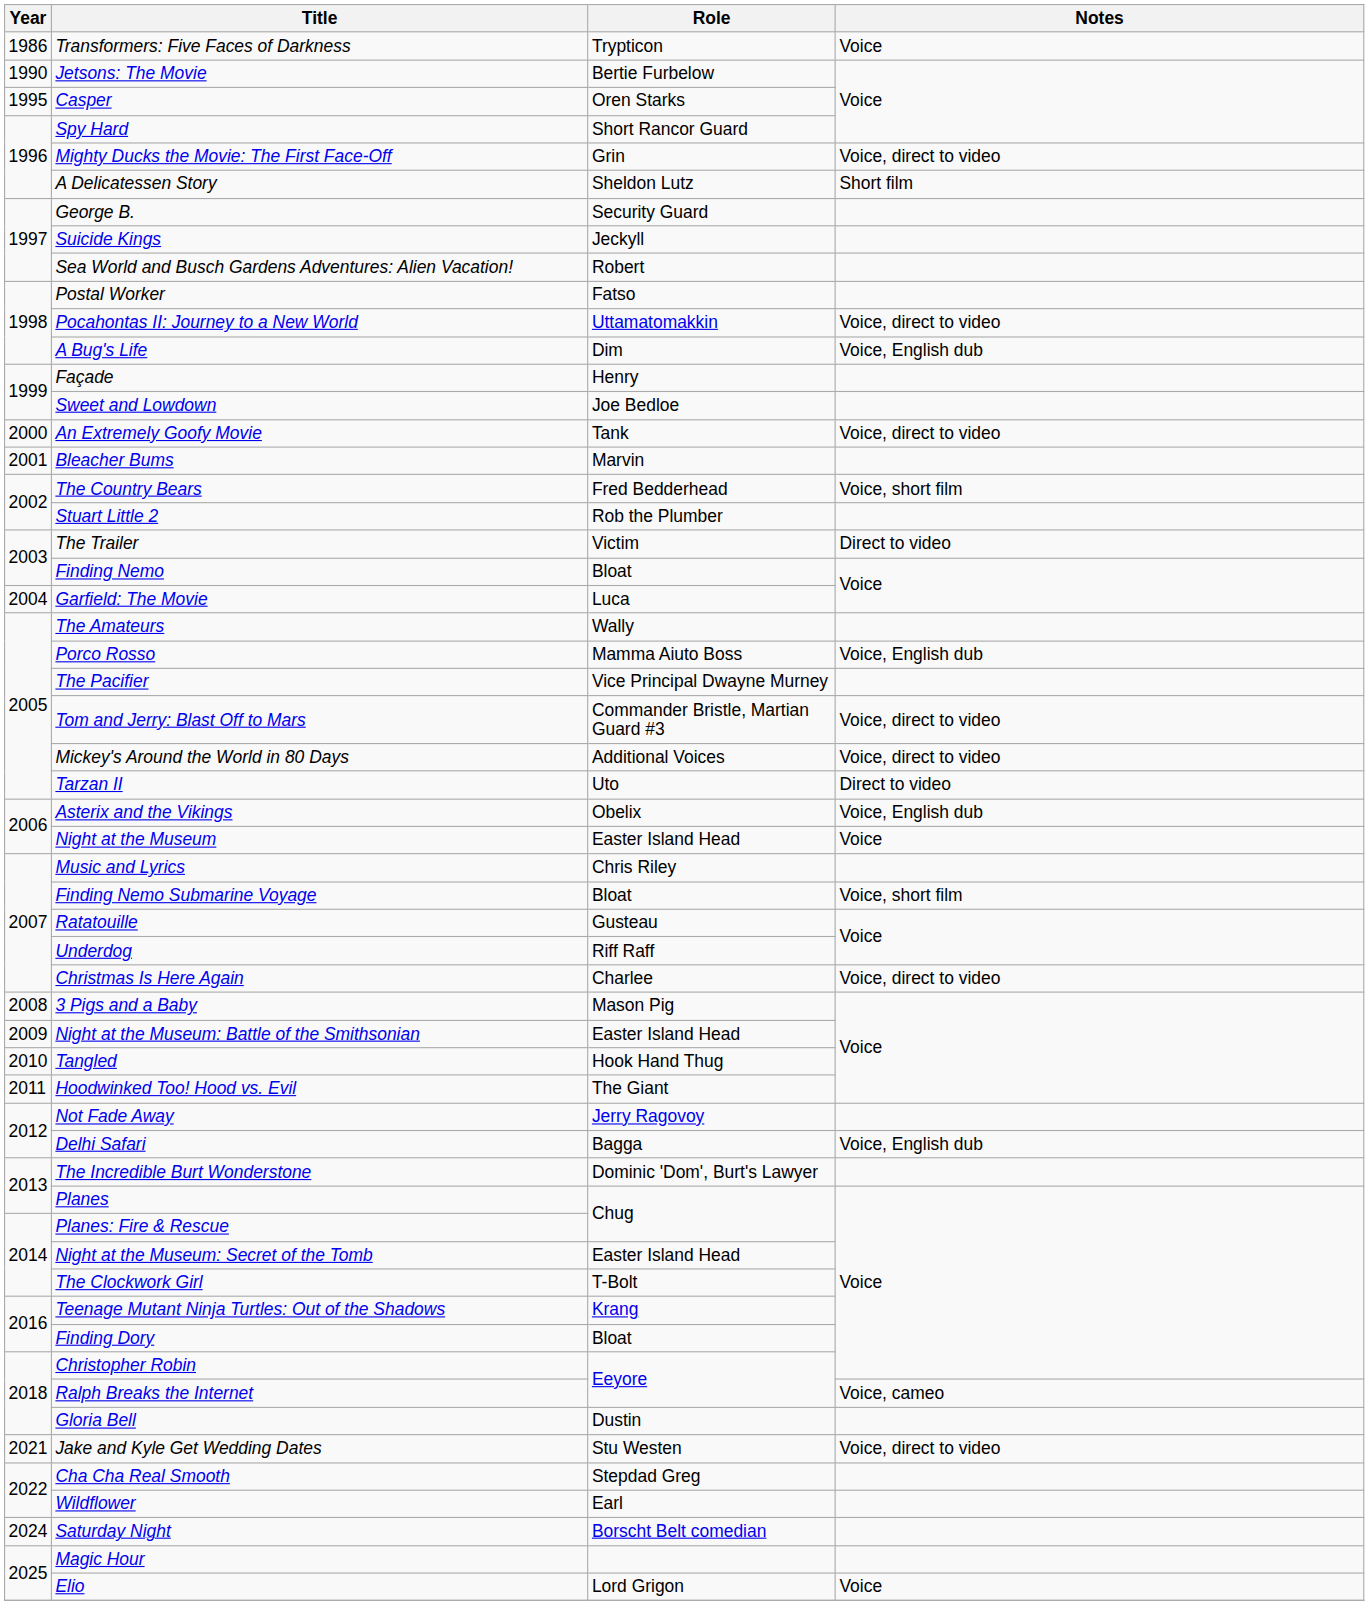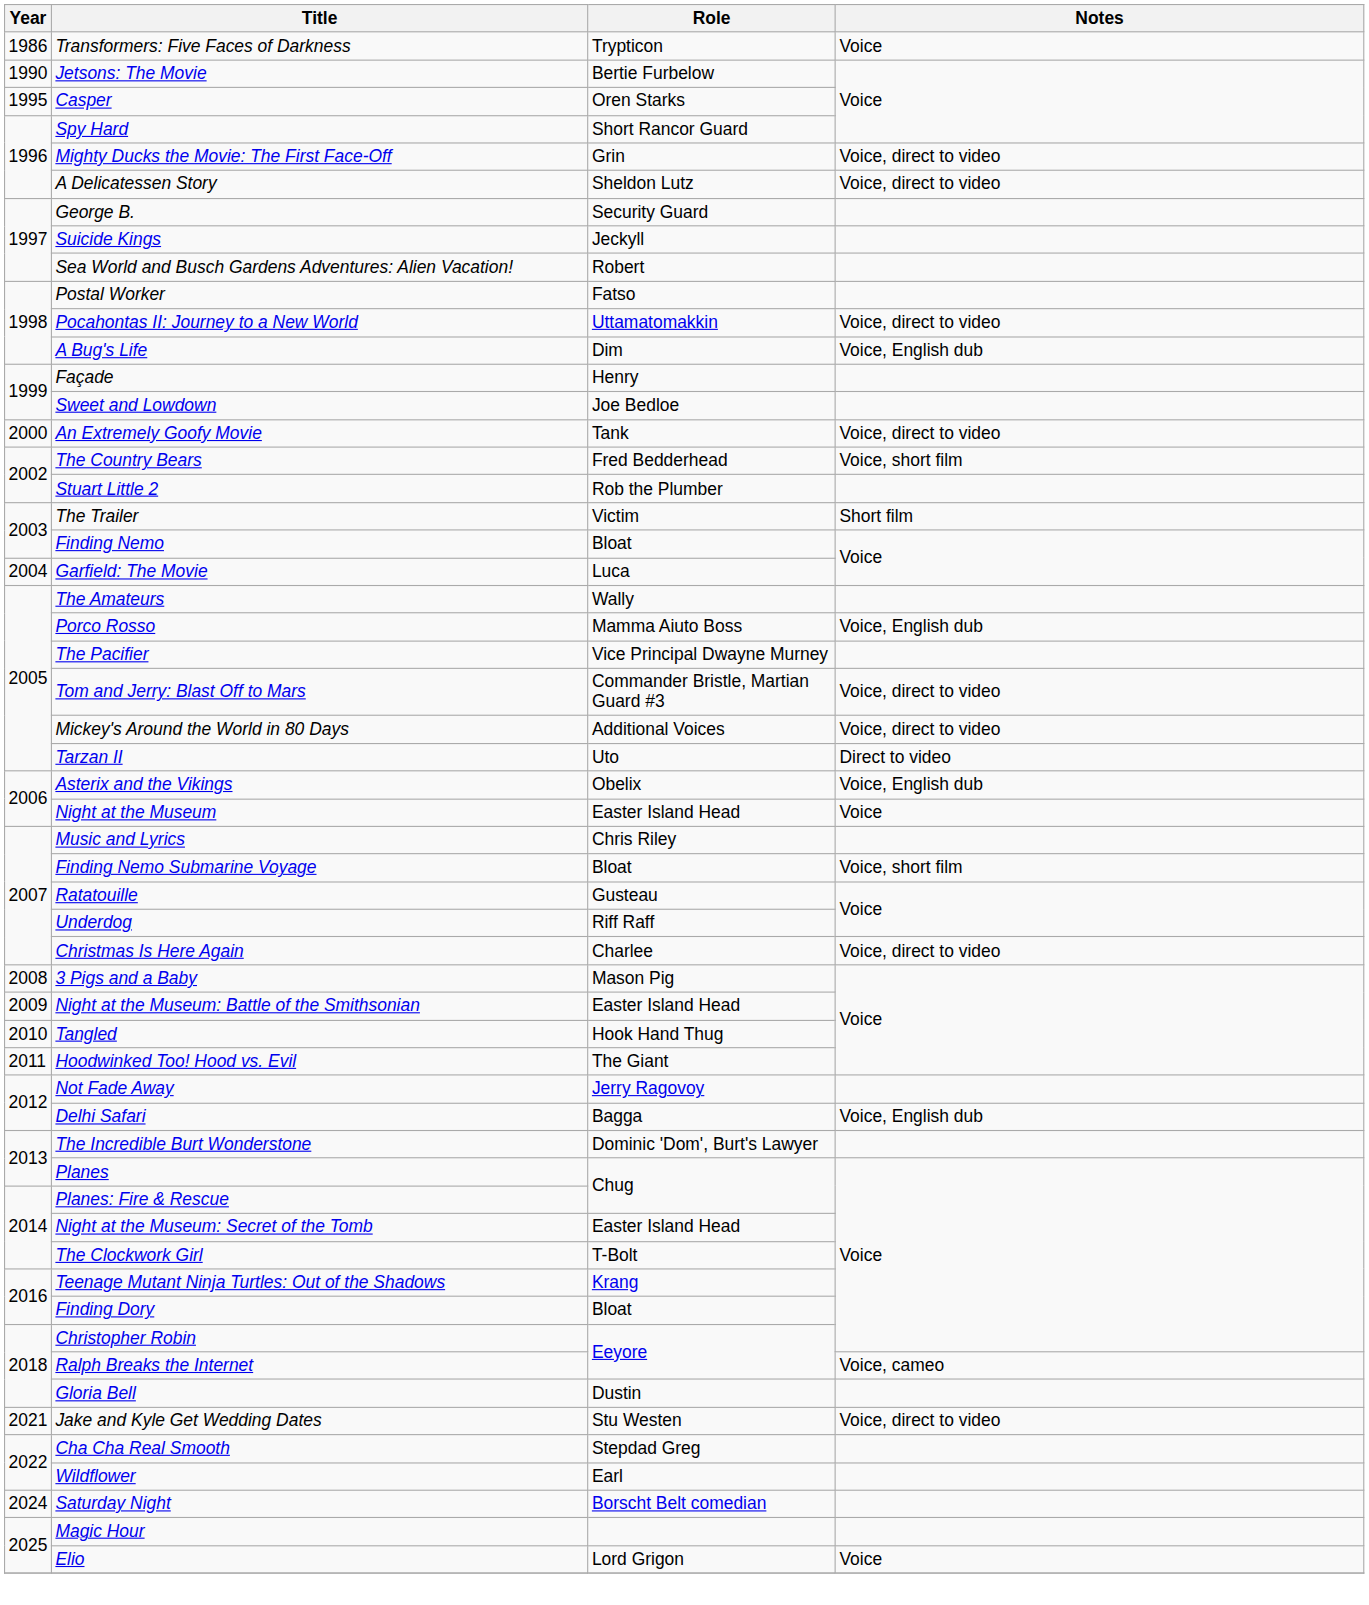 <table class="wikitable sortable">
 <tr>
 <th scope="col" style="width:1em;">Year</th>
 <th scope="col" style="width:35em;">Title</th>
 <th scope="col" style="width:15em;">Role</th>
 <th scope="col" style="width:35em;">Notes</th>
 </tr>
 <tr>
 <td>1986</td>
 <td><em>Transformers: Five Faces of Darkness</em></td>
 <td>Trypticon</td>
 <td>Voice</td>
 </tr>
 <tr>
 <td>1990</td>
 <td><em><a href='#'>Jetsons: The Movie</a></em></td>
 <td>Bertie Furbelow</td>
 <td rowspan=3>Voice</td>
 </tr>
 <tr>
 <td>1995</td>
 <td><em><a href='#'>Casper</a></em></td>
 <td>Oren Starks</td>
 </tr>
 <tr>
 <td rowspan=3>1996</td>
 <td><em><a href='#'>Spy Hard</a></em></td>
 <td>Short Rancor Guard</td>
 </tr>
 <tr>
 <td><em><a href='#'>Mighty Ducks the Movie: The First Face-Off</a></em></td>
 <td>Grin</td>
 <td>Voice, direct to video</td>
 </tr>
 <tr>
 <td><em>A Delicatessen Story</em></td>
 <td>Sheldon Lutz</td>
-<td>Short film</td>
+<td>Voice, direct to video</td>
 </tr>
 <tr>
 <td rowspan=3>1997</td>
 <td><em>George B.</em></td>
 <td>Security Guard</td>
 <td></td>
 </tr>
 <tr>
 <td><em><a href='#'>Suicide Kings</a></em></td>
 <td>Jeckyll</td>
 <td></td>
 </tr>
 <tr>
 <td><em>Sea World and Busch Gardens Adventures: Alien Vacation!</em></td>
 <td>Robert</td>
 <td></td>
 </tr>
 <tr>
 <td rowspan=3>1998</td>
 <td><em>Postal Worker</em></td>
 <td>Fatso</td>
 <td></td>
 </tr>
 <tr>
 <td><em><a href='#'>Pocahontas II: Journey to a New World</a></em></td>
 <td><a href='#'>Uttamatomakkin</a></td>
 <td>Voice, direct to video</td>
 </tr>
 <tr>
 <td><em><a href='#'>A Bug's Life</a></em></td>
 <td>Dim</td>
 <td>Voice, English dub</td>
 </tr>
 <tr>
 <td rowspan=2>1999</td>
 <td><em>Façade</em></td>
 <td>Henry</td>
 <td></td>
 </tr>
 <tr>
 <td><em><a href='#'>Sweet and Lowdown</a></em></td>
 <td>Joe Bedloe</td>
 <td></td>
 </tr>
 <tr>
 <td>2000</td>
 <td><em><a href='#'>An Extremely Goofy Movie</a></em></td>
 <td>Tank</td>
 <td>Voice, direct to video</td>
 </tr>
 <tr>
-<td>2001</td>
-<td><em><a href='#'>Bleacher Bums</a></em></td>
-<td>Marvin</td>
-<td></td>
-</tr>
-<tr>
 <td rowspan=2>2002</td>
 <td><em><a href='#'>The Country Bears</a></em></td>
 <td>Fred Bedderhead</td>
 <td>Voice, short film</td>
 </tr>
 <tr>
 <td><em><a href='#'>Stuart Little 2</a></em></td>
 <td>Rob the Plumber</td>
 <td></td>
 </tr>
 <tr>
 <td rowspan=2>2003</td>
 <td><em>The Trailer</em></td>
 <td>Victim</td>
-<td>Direct to video</td>
+<td>Short film</td>
 </tr>
 <tr>
 <td><em><a href='#'>Finding Nemo</a></em></td>
 <td>Bloat</td>
 <td rowspan=2>Voice</td>
 </tr>
 <tr>
 <td>2004</td>
 <td><em><a href='#'>Garfield: The Movie</a></em></td>
 <td>Luca</td>
 </tr>
 <tr>
 <td rowspan=6>2005</td>
 <td><em><a href='#'>The Amateurs</a></em></td>
 <td>Wally</td>
 <td></td>
 </tr>
 <tr>
 <td><em><a href='#'>Porco Rosso</a></em></td>
 <td>Mamma Aiuto Boss</td>
 <td>Voice, English dub</td>
 </tr>
 <tr>
 <td><em><a href='#'>The Pacifier</a></em></td>
 <td>Vice Principal Dwayne Murney</td>
 <td></td>
 </tr>
 <tr>
 <td><em><a href='#'>Tom and Jerry: Blast Off to Mars</a></em></td>
 <td>Commander Bristle, Martian Guard #3</td>
 <td>Voice, direct to video</td>
 </tr>
 <tr>
 <td><em>Mickey's Around the World in 80 Days</em></td>
 <td>Additional Voices</td>
 <td>Voice, direct to video</td>
 </tr>
 <tr>
 <td><em><a href='#'>Tarzan II</a></em></td>
 <td>Uto</td>
 <td>Direct to video</td>
 </tr>
 <tr>
 <td rowspan=2>2006</td>
 <td><em><a href='#'>Asterix and the Vikings</a></em></td>
 <td>Obelix</td>
 <td>Voice, English dub</td>
 </tr>
 <tr>
 <td><em><a href='#'>Night at the Museum</a></em></td>
 <td>Easter Island Head</td>
 <td>Voice</td>
 </tr>
 <tr>
 <td rowspan=5>2007</td>
 <td><em><a href='#'>Music and Lyrics</a></em></td>
 <td>Chris Riley</td>
 <td></td>
 </tr>
 <tr>
 <td><em><a href='#'>Finding Nemo Submarine Voyage</a></em></td>
 <td>Bloat</td>
 <td>Voice, short film</td>
 </tr>
 <tr>
 <td><em><a href='#'>Ratatouille</a></em></td>
 <td>Gusteau</td>
 <td rowspan=2>Voice</td>
 </tr>
 <tr>
 <td><em><a href='#'>Underdog</a></em></td>
 <td>Riff Raff</td>
 </tr>
 <tr>
 <td><em><a href='#'>Christmas Is Here Again</a></em></td>
 <td>Charlee</td>
 <td>Voice, direct to video</td>
 </tr>
 <tr>
 <td>2008</td>
 <td><em><a href='#'>3 Pigs and a Baby</a></em></td>
 <td>Mason Pig</td>
 <td rowspan=4>Voice</td>
 </tr>
 <tr>
 <td>2009</td>
 <td><em><a href='#'>Night at the Museum: Battle of the Smithsonian</a></em></td>
 <td>Easter Island Head</td>
 </tr>
 <tr>
 <td>2010</td>
 <td><em><a href='#'>Tangled</a></em></td>
 <td>Hook Hand Thug</td>
 </tr>
 <tr>
 <td>2011</td>
 <td><em><a href='#'>Hoodwinked Too! Hood vs. Evil</a></em></td>
 <td>The Giant</td>
 </tr>
 <tr>
 <td rowspan=2>2012</td>
 <td><em><a href='#'>Not Fade Away</a></em></td>
 <td><a href='#'>Jerry Ragovoy</a></td>
 <td></td>
 </tr>
 <tr>
 <td><em><a href='#'>Delhi Safari</a></em></td>
 <td>Bagga</td>
 <td>Voice, English dub</td>
 </tr>
 <tr>
 <td rowspan="2">2013</td>
 <td><em><a href='#'>The Incredible Burt Wonderstone</a></em></td>
 <td>Dominic 'Dom', Burt's Lawyer</td>
 <td></td>
 </tr>
 <tr>
 <td><em><a href='#'>Planes</a></em></td>
 <td rowspan="2">Chug</td>
 <td rowspan="7">Voice</td>
 </tr>
 <tr>
 <td rowspan="3">2014</td>
 <td><em><a href='#'>Planes: Fire & Rescue</a></em></td>
 </tr>
 <tr>
 <td><em><a href='#'>Night at the Museum: Secret of the Tomb</a></em></td>
 <td>Easter Island Head</td>
 </tr>
 <tr>
 <td><em><a href='#'>The Clockwork Girl</a></em></td>
 <td>T-Bolt</td>
 </tr>
 <tr>
 <td rowspan=2>2016</td>
 <td><em><a href='#'>Teenage Mutant Ninja Turtles: Out of the Shadows</a></em></td>
 <td><a href='#'>Krang</a></td>
 </tr>
 <tr>
 <td><em><a href='#'>Finding Dory</a></em></td>
 <td>Bloat</td>
 </tr>
 <tr>
 <td rowspan=3>2018</td>
 <td><em><a href='#'>Christopher Robin</a></em></td>
 <td rowspan=2><a href='#'>Eeyore</a></td>
 </tr>
 <tr>
 <td><em><a href='#'>Ralph Breaks the Internet</a></em></td>
 <td>Voice, cameo</td>
 </tr>
 <tr>
 <td><em><a href='#'>Gloria Bell</a></em></td>
 <td>Dustin</td>
 <td></td>
 </tr>
 <tr>
 <td>2021</td>
 <td><em>Jake and Kyle Get Wedding Dates</em></td>
 <td>Stu Westen</td>
 <td>Voice, direct to video</td>
 </tr>
 <tr>
 <td rowspan=2>2022</td>
 <td><em><a href='#'>Cha Cha Real Smooth</a></em></td>
 <td>Stepdad Greg</td>
 <td></td>
 </tr>
 <tr>
 <td><em><a href='#'>Wildflower</a></em></td>
 <td>Earl</td>
 <td></td>
 </tr>
 <tr>
 <td>2024</td>
 <td><em><a href='#'>Saturday Night</a></em></td>
 <td><a href='#'>Borscht Belt comedian</a></td>
 <td></td>
 </tr>
 <tr>
 <td rowspan=2>2025</td>
 <td><em><a href='#'>Magic Hour</a></em></td>
 <td></td>
 <td></td>
 </tr>
 <tr>
 <td><em><a href='#'>Elio</a></em></td>
 <td>Lord Grigon</td>
 <td>Voice</td>
 </tr>
 <tr>
 </tr>
 </table>
